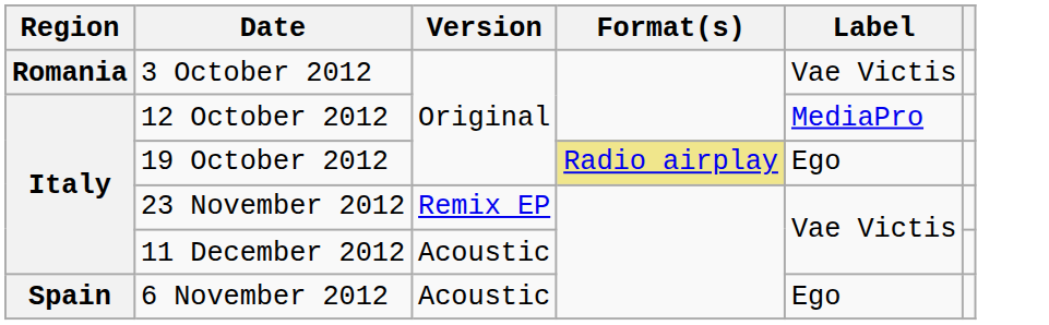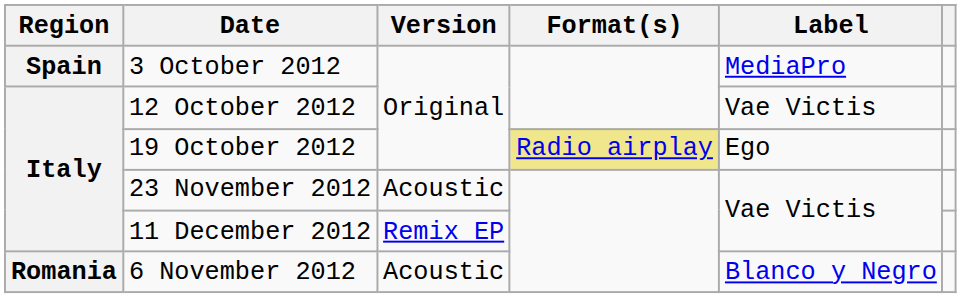 <table class="wikitable plainrowheaders unsortable">
 <tr>
 <th scope="col">Region</th>
 <th scope="col">Date</th>
 <th scope="col">Version</th>
 <th scope="col">Format(s)</th>
 <th scope="col">Label</th>
 <th scope="col"></th>
 </tr>
 <tr>
-<th scope="row">Romania</th>
+<th scope="row">Spain</th>
 <td>3 October 2012</td>
 <td rowspan="3">Original</td>
 <td rowspan="2"></td>
-<td>Vae Victis</td>
+<td><a href='#'>MediaPro</a></td>
 <td style="text-align:center;"></td>
 </tr>
 <tr>
 <th scope="row" rowspan="4">Italy</th>
 <td>12 October 2012</td>
-<td><a href='#'>MediaPro</a></td>
+<td>Vae Victis</td>
 <td style="text-align:center;"></td>
 </tr>
 <tr>
 <td>19 October 2012</td>
 <td style="background: khaki;"><a href='#'>Radio airplay</a></td>
 <td>Ego</td>
 <td style="text-align:center;"></td>
 </tr>
 <tr>
 <td>23 November 2012</td>
-<td><a href='#'>Remix EP</a></td>
+<td>Acoustic</td>
 <td rowspan="3"></td>
 <td rowspan="2">Vae Victis</td>
 <td style="text-align:center;"></td>
 </tr>
 <tr>
 <td>11 December 2012</td>
-<td>Acoustic</td>
+<td><a href='#'>Remix EP</a></td>
 <td style="text-align:center;"></td>
 </tr>
 <tr>
-<th scope="row">Spain</th>
+<th scope="row">Romania</th>
 <td>6 November 2012</td>
 <td>Acoustic</td>
-<td>Ego</td>
+<td><a href='#'>Blanco y Negro</a></td>
 <td style="text-align:center;"></td>
 </tr>
 </table>
